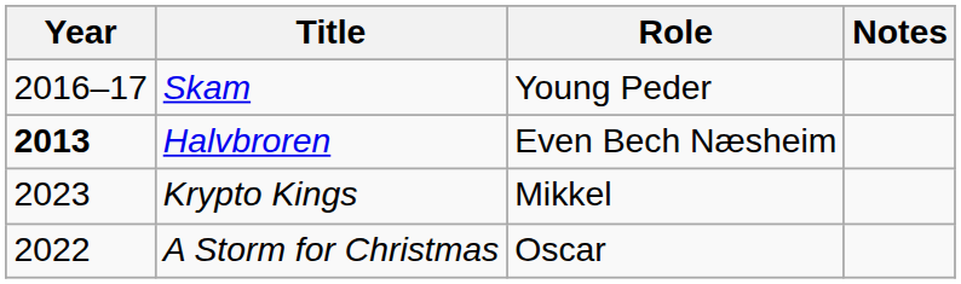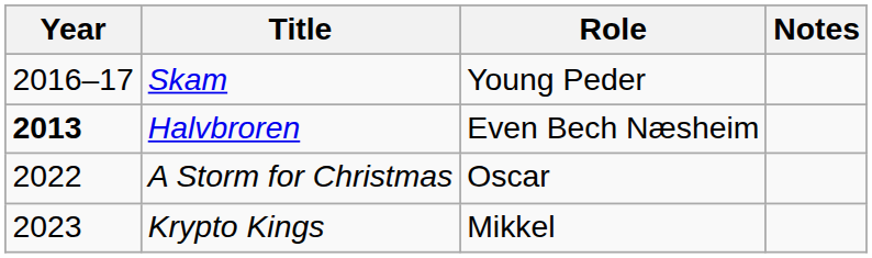 <table class="wikitable">
 <tr>
 <th>Year</th>
 <th>Title</th>
 <th>Role</th>
 <th>Notes</th>
 </tr>
 <tr>
 <td>2016–17</td>
 <td><em><a href='#'>Skam</a></em></td>
 <td>Young Peder</td>
 <td></td>
 </tr>
 <tr>
 <td><strong>2013</strong></td>
 <td><em><a href='#'>Halvbroren</a></em></td>
 <td>Even Bech Næsheim</td>
 <td></td>
 </tr>
 <tr>
+<td>2022</td>
+<td><em>A Storm for Christmas</em></td>
+<td>Oscar</td>
+<td></td>
+</tr>
+<tr>
 <td>2023</td>
 <td><em>Krypto Kings</em></td>
 <td>Mikkel</td>
 <td></td>
 </tr>
-<tr>
-<td>2022</td>
-<td><em>A Storm for Christmas</em></td>
-<td>Oscar</td>
-<td></td>
-</tr>
 </table>
